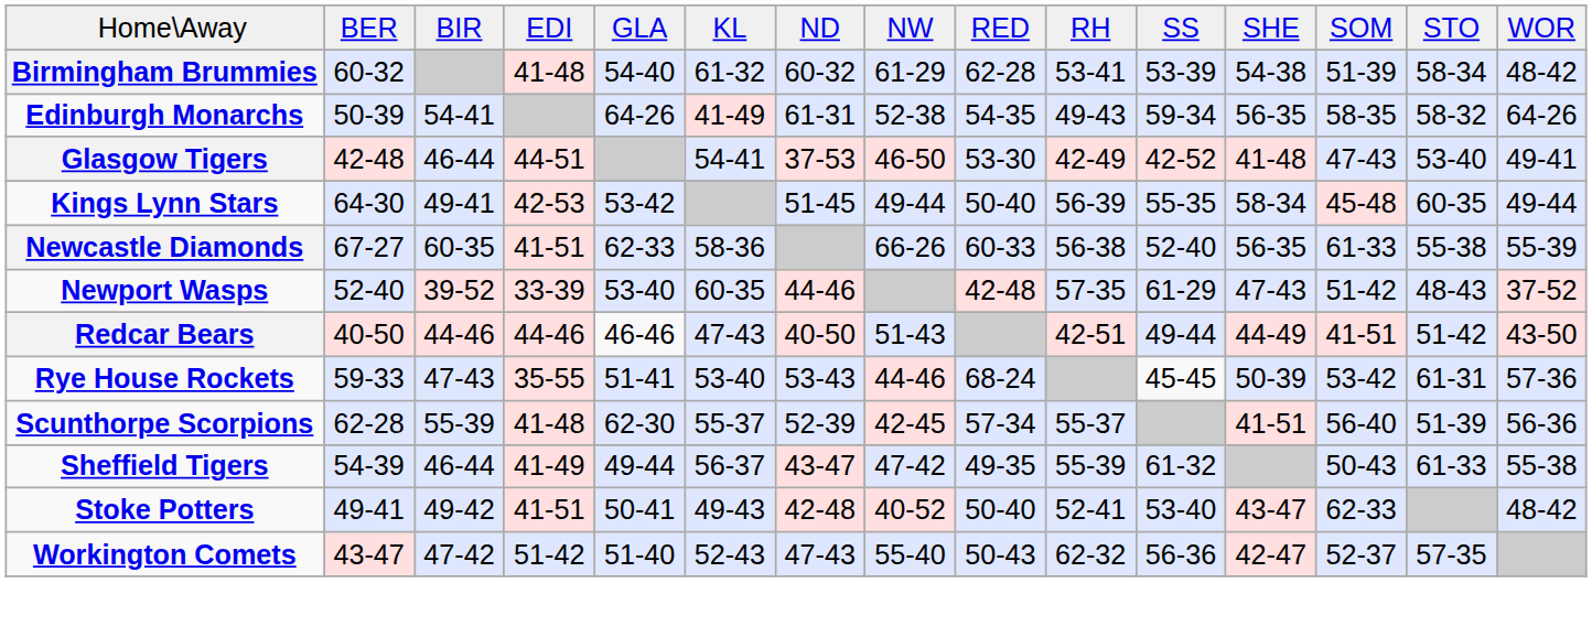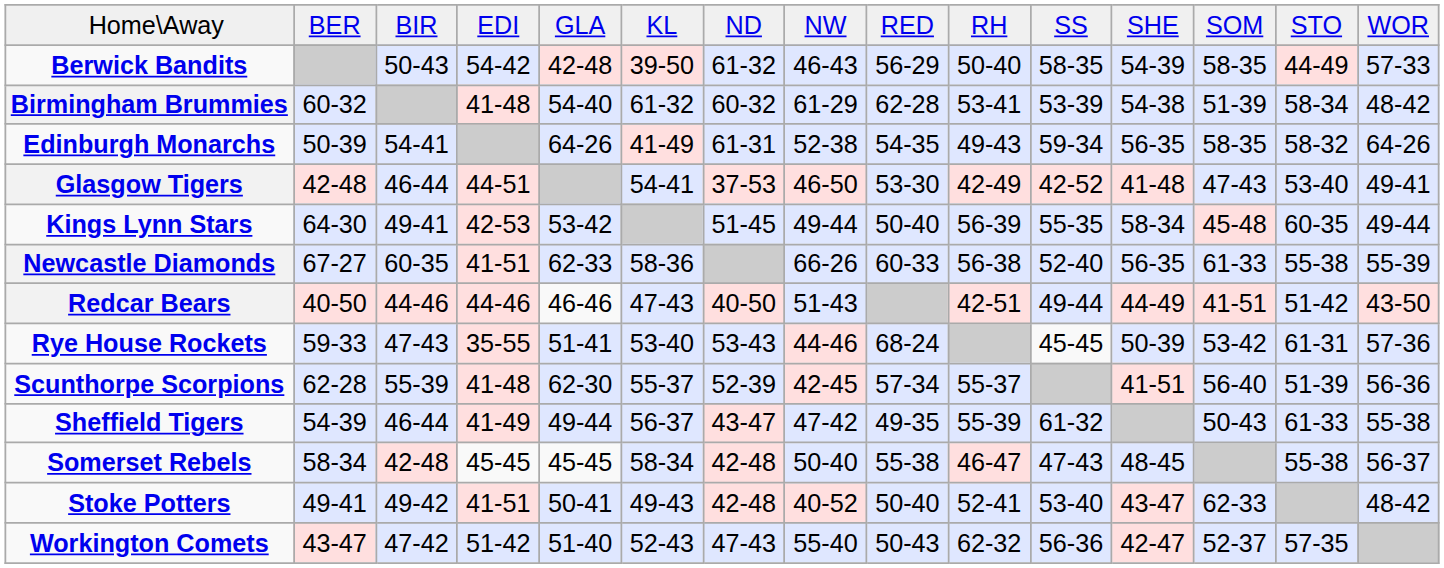 <table align="center" cellspacing="0" cellpadding="3" style="background-color: #f9f9f9; margin: 1em auto 1em auto; font-size: 90%; text-align: center" class="wikitable">
 <tr style="background:#F0F0F0;">
 <td align="centre">  Home\Away</td>
 <td width=40px><a href='#'>BER</a></td>
 <td width=40px><a href='#'>BIR</a></td>
 <td width=40px><a href='#'>EDI</a></td>
 <td width=40px><a href='#'>GLA</a></td>
 <td width=40px><a href='#'>KL</a></td>
 <td width=40px><a href='#'>ND</a></td>
 <td width=40px><a href='#'>NW</a></td>
 <td width=40px><a href='#'>RED</a></td>
 <td width=40px><a href='#'>RH</a></td>
 <td width=40px><a href='#'>SS</a></td>
 <td width=40px><a href='#'>SHE</a></td>
 <td width=40px><a href='#'>SOM</a></td>
 <td width=40px><a href='#'>STO</a></td>
 <td width=40px><a href='#'>WOR</a></td>
+</tr>
+<tr>
+<td><strong><a href='#'>Berwick Bandits</a></strong></td>
+<td style="background:#CCCCCC"></td>
+<td style="background:#DFE7FF">50-43</td>
+<td style="background:#DFE7FF">54-42</td>
+<td style="background:#FFDFDF">42-48</td>
+<td style="background:#FFDFDF">39-50</td>
+<td style="background:#DFE7FF">61-32</td>
+<td style="background:#DFE7FF">46-43</td>
+<td style="background:#DFE7FF">56-29</td>
+<td style="background:#DFE7FF">50-40</td>
+<td style="background:#DFE7FF">58-35</td>
+<td style="background:#DFE7FF">54-39</td>
+<td style="background:#DFE7FF">58-35</td>
+<td style="background:#FFDFDF">44-49</td>
+<td style="background:#DFE7FF">57-33</td>
 </tr>
 <tr>
 <th><a href='#'>Birmingham Brummies</a></th>
 <td style="background:#DFE7FF">60-32</td>
 <td style="background:#CCCCCC"></td>
 <td style="background:#FFDFDF">41-48</td>
 <td style="background:#DFE7FF">54-40</td>
 <td style="background:#DFE7FF">61-32</td>
 <td style="background:#DFE7FF">60-32</td>
 <td style="background:#DFE7FF">61-29</td>
 <td style="background:#DFE7FF">62-28</td>
 <td style="background:#DFE7FF">53-41</td>
 <td style="background:#DFE7FF">53-39</td>
 <td style="background:#DFE7FF">54-38</td>
 <td style="background:#DFE7FF">51-39</td>
 <td style="background:#DFE7FF">58-34</td>
 <td style="background:#DFE7FF">48-42</td>
 </tr>
 <tr>
 <td><strong><a href='#'>Edinburgh Monarchs</a></strong></td>
 <td style="background:#DFE7FF">50-39</td>
 <td style="background:#DFE7FF">54-41</td>
 <td style="background:#CCCCCC"></td>
 <td style="background:#DFE7FF">64-26</td>
 <td style="background:#FFDFDF">41-49</td>
 <td style="background:#DFE7FF">61-31</td>
 <td style="background:#DFE7FF">52-38</td>
 <td style="background:#DFE7FF">54-35</td>
 <td style="background:#DFE7FF">49-43</td>
 <td style="background:#DFE7FF">59-34</td>
 <td style="background:#DFE7FF">56-35</td>
 <td style="background:#DFE7FF">58-35</td>
 <td style="background:#DFE7FF">58-32</td>
 <td style="background:#DFE7FF">64-26</td>
 </tr>
 <tr>
 <th><a href='#'>Glasgow Tigers</a></th>
 <td style="background:#FFDFDF">42-48</td>
 <td style="background:#DFE7FF">46-44</td>
 <td style="background:#FFDFDF">44-51</td>
 <td style="background:#CCCCCC"></td>
 <td style="background:#DFE7FF">54-41</td>
 <td style="background:#FFDFDF">37-53</td>
 <td style="background:#FFDFDF">46-50</td>
 <td style="background:#DFE7FF">53-30</td>
 <td style="background:#FFDFDF">42-49</td>
 <td style="background:#FFDFDF">42-52</td>
 <td style="background:#FFDFDF">41-48</td>
 <td style="background:#DFE7FF">47-43</td>
 <td style="background:#DFE7FF">53-40</td>
 <td style="background:#DFE7FF">49-41</td>
 </tr>
 <tr>
 <td><strong><a href='#'>Kings Lynn Stars</a></strong></td>
 <td style="background:#DFE7FF">64-30</td>
 <td style="background:#DFE7FF">49-41</td>
 <td style="background:#FFDFDF">42-53</td>
 <td style="background:#DFE7FF">53-42</td>
 <td style="background:#CCCCCC"></td>
 <td style="background:#DFE7FF">51-45</td>
 <td style="background:#DFE7FF">49-44</td>
 <td style="background:#DFE7FF">50-40</td>
 <td style="background:#DFE7FF">56-39</td>
 <td style="background:#DFE7FF">55-35</td>
 <td style="background:#DFE7FF">58-34</td>
 <td style="background:#FFDFDF">45-48</td>
 <td style="background:#DFE7FF">60-35</td>
 <td style="background:#DFE7FF">49-44</td>
 </tr>
 <tr>
 <th><a href='#'>Newcastle Diamonds</a></th>
 <td style="background:#DFE7FF">67-27</td>
 <td style="background:#DFE7FF">60-35</td>
 <td style="background:#FFDFDF">41-51</td>
 <td style="background:#DFE7FF">62-33</td>
 <td style="background:#DFE7FF">58-36</td>
 <td style="background:#CCCCCC"></td>
 <td style="background:#DFE7FF">66-26</td>
 <td style="background:#DFE7FF">60-33</td>
 <td style="background:#DFE7FF">56-38</td>
 <td style="background:#DFE7FF">52-40</td>
 <td style="background:#DFE7FF">56-35</td>
 <td style="background:#DFE7FF">61-33</td>
 <td style="background:#DFE7FF">55-38</td>
 <td style="background:#DFE7FF">55-39</td>
 </tr>
 <tr>
-<td><strong><a href='#'>Newport Wasps</a></strong></td>
-<td style="background:#DFE7FF">52-40</td>
-<td style="background:#FFDFDF">39-52</td>
-<td style="background:#FFDFDF">33-39</td>
-<td style="background:#DFE7FF">53-40</td>
-<td style="background:#DFE7FF">60-35</td>
-<td style="background:#FFDFDF">44-46</td>
-<td style="background:#CCCCCC"></td>
-<td style="background:#FFDFDF">42-48</td>
-<td style="background:#DFE7FF">57-35</td>
-<td style="background:#DFE7FF">61-29</td>
-<td style="background:#DFE7FF">47-43</td>
-<td style="background:#DFE7FF">51-42</td>
-<td style="background:#DFE7FF">48-43</td>
-<td style="background:#FFDFDF">37-52</td>
-</tr>
-<tr>
 <th><a href='#'>Redcar Bears</a></th>
 <td style="background:#FFDFDF">40-50</td>
 <td style="background:#FFDFDF">44-46</td>
 <td style="background:#FFDFDF">44-46</td>
 <td>46-46</td>
 <td style="background:#DFE7FF">47-43</td>
 <td style="background:#FFDFDF">40-50</td>
 <td style="background:#DFE7FF">51-43</td>
 <td style="background:#CCCCCC"></td>
 <td style="background:#FFDFDF">42-51</td>
 <td style="background:#DFE7FF">49-44</td>
 <td style="background:#FFDFDF">44-49</td>
 <td style="background:#FFDFDF">41-51</td>
 <td style="background:#DFE7FF">51-42</td>
 <td style="background:#FFDFDF">43-50</td>
 </tr>
 <tr>
 <td><strong><a href='#'>Rye House Rockets</a></strong></td>
 <td style="background:#DFE7FF">59-33</td>
 <td style="background:#DFE7FF">47-43</td>
 <td style="background:#FFDFDF">35-55</td>
 <td style="background:#DFE7FF">51-41</td>
 <td style="background:#DFE7FF">53-40</td>
 <td style="background:#DFE7FF">53-43</td>
 <td style="background:#FFDFDF">44-46</td>
 <td style="background:#DFE7FF">68-24</td>
 <td style="background:#CCCCCC"></td>
 <td>45-45</td>
 <td style="background:#DFE7FF">50-39</td>
 <td style="background:#DFE7FF">53-42</td>
 <td style="background:#DFE7FF">61-31</td>
 <td style="background:#DFE7FF">57-36</td>
 </tr>
 <tr>
 <td><strong><a href='#'>Scunthorpe Scorpions</a></strong></td>
 <td style="background:#DFE7FF">62-28</td>
 <td style="background:#DFE7FF">55-39</td>
 <td style="background:#FFDFDF">41-48</td>
 <td style="background:#DFE7FF">62-30</td>
 <td style="background:#DFE7FF">55-37</td>
 <td style="background:#DFE7FF">52-39</td>
 <td style="background:#FFDFDF">42-45</td>
 <td style="background:#DFE7FF">57-34</td>
 <td style="background:#DFE7FF">55-37</td>
 <td style="background:#CCCCCC"></td>
 <td style="background:#FFDFDF">41-51</td>
 <td style="background:#DFE7FF">56-40</td>
 <td style="background:#DFE7FF">51-39</td>
 <td style="background:#DFE7FF">56-36</td>
 </tr>
 <tr>
 <td><strong><a href='#'>Sheffield Tigers</a></strong></td>
 <td style="background:#DFE7FF">54-39</td>
 <td style="background:#DFE7FF">46-44</td>
 <td style="background:#FFDFDF">41-49</td>
 <td style="background:#DFE7FF">49-44</td>
 <td style="background:#DFE7FF">56-37</td>
 <td style="background:#FFDFDF">43-47</td>
 <td style="background:#DFE7FF">47-42</td>
 <td style="background:#DFE7FF">49-35</td>
 <td style="background:#DFE7FF">55-39</td>
 <td style="background:#DFE7FF">61-32</td>
 <td style="background:#CCCCCC"></td>
 <td style="background:#DFE7FF">50-43</td>
 <td style="background:#DFE7FF">61-33</td>
 <td style="background:#DFE7FF">55-38</td>
 </tr>
 <tr>
+<td><strong><a href='#'>Somerset Rebels</a></strong></td>
+<td style="background:#DFE7FF">58-34</td>
+<td style="background:#FFDFDF">42-48</td>
+<td>45-45</td>
+<td>45-45</td>
+<td style="background:#DFE7FF">58-34</td>
+<td style="background:#FFDFDF">42-48</td>
+<td style="background:#DFE7FF">50-40</td>
+<td style="background:#DFE7FF">55-38</td>
+<td style="background:#FFDFDF">46-47</td>
+<td style="background:#DFE7FF">47-43</td>
+<td style="background:#DFE7FF">48-45</td>
+<td style="background:#CCCCCC"></td>
+<td style="background:#DFE7FF">55-38</td>
+<td style="background:#DFE7FF">56-37</td>
+</tr>
+<tr>
 <td><strong><a href='#'>Stoke Potters</a></strong></td>
 <td style="background:#DFE7FF">49-41</td>
 <td style="background:#DFE7FF">49-42</td>
 <td style="background:#FFDFDF">41-51</td>
 <td style="background:#DFE7FF">50-41</td>
 <td style="background:#DFE7FF">49-43</td>
 <td style="background:#FFDFDF">42-48</td>
 <td style="background:#FFDFDF">40-52</td>
 <td style="background:#DFE7FF">50-40</td>
 <td style="background:#DFE7FF">52-41</td>
 <td style="background:#DFE7FF">53-40</td>
 <td style="background:#FFDFDF">43-47</td>
 <td style="background:#DFE7FF">62-33</td>
 <td style="background:#CCCCCC"></td>
 <td style="background:#DFE7FF">48-42</td>
 </tr>
 <tr>
 <td><strong><a href='#'>Workington Comets</a></strong></td>
 <td style="background:#FFDFDF">43-47</td>
 <td style="background:#DFE7FF">47-42</td>
 <td style="background:#DFE7FF">51-42</td>
 <td style="background:#DFE7FF">51-40</td>
 <td style="background:#DFE7FF">52-43</td>
 <td style="background:#DFE7FF">47-43</td>
 <td style="background:#DFE7FF">55-40</td>
 <td style="background:#DFE7FF">50-43</td>
 <td style="background:#DFE7FF">62-32</td>
 <td style="background:#DFE7FF">56-36</td>
 <td style="background:#FFDFDF">42-47</td>
 <td style="background:#DFE7FF">52-37</td>
 <td style="background:#DFE7FF">57-35</td>
 <td style="background:#CCCCCC"></td>
 </tr>
 </table>
